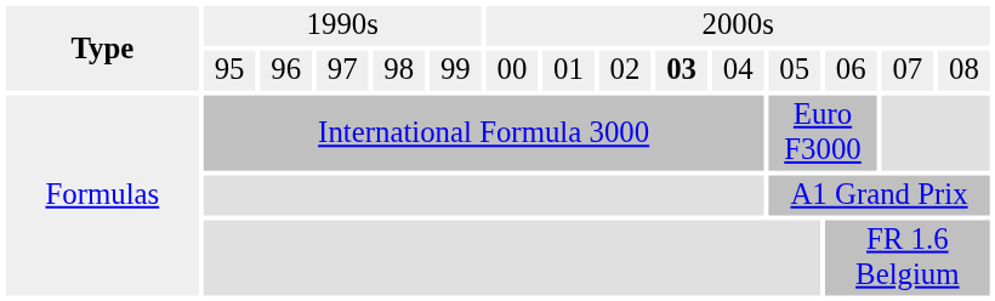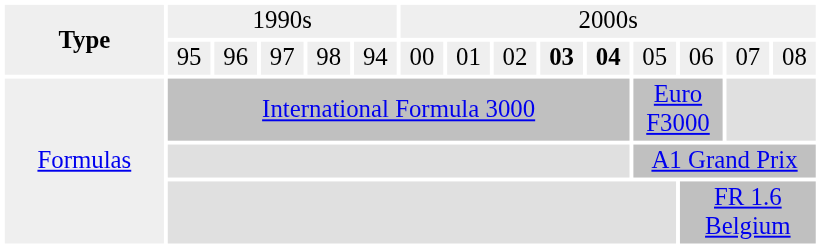 <table style="margin: 0.5em auto; clear: both; font-size:80%;" class="toccolours">
 <tr>
 <td align=center rowspan=2 width=80 style="background:#EFEFEF;"><strong>Type</strong></td>
 <td align=center colspan=5 style="background:#EFEFEF;">1990s</td>
 <td align=center colspan=9 style="background:#EFEFEF;">2000s</td>
 </tr>
 <tr align=center style="background:#EFEFEF;">
 <td width=20>95</td>
 <td width=20>96</td>
 <td width=20>97</td>
 <td width=20>98</td>
-<td width=20>99</td>
+<td width=20>94</td>
 <td width=20>00</td>
 <td width=20>01</td>
 <td width=20>02</td>
 <td width=20><strong>03</strong></td>
-<td width=20>04</td>
+<td width=20><strong>04</strong></td>
 <td width=20>05</td>
 <td width=20>06</td>
 <td width=20>07</td>
 <td width=20>08</td>
 </tr>
 <tr align=center>
 <td style="background:#EFEFEF;" rowspan=3><a href='#'>Formulas</a></td>
 <td colspan=10 style="background:#C0C0C0;"><a href='#'>International Formula 3000</a></td>
 <td colspan= 2 style="background:#C0C0C0;"><a href='#'>Euro F3000</a></td>
 <td colspan= 2 style="background:#E0E0E0;"></td>
 </tr>
 <tr align=center>
 <td colspan=10 style="background:#E0E0E0;"></td>
 <td colspan= 4 style="background:#C0C0C0;"><a href='#'>A1 Grand Prix</a></td>
 </tr>
 <tr align=center>
 <td colspan=11 style="background:#E0E0E0;"></td>
 <td colspan= 3 style="background:#C0C0C0;"><a href='#'>FR 1.6 Belgium</a></td>
 </tr>
 </table>
